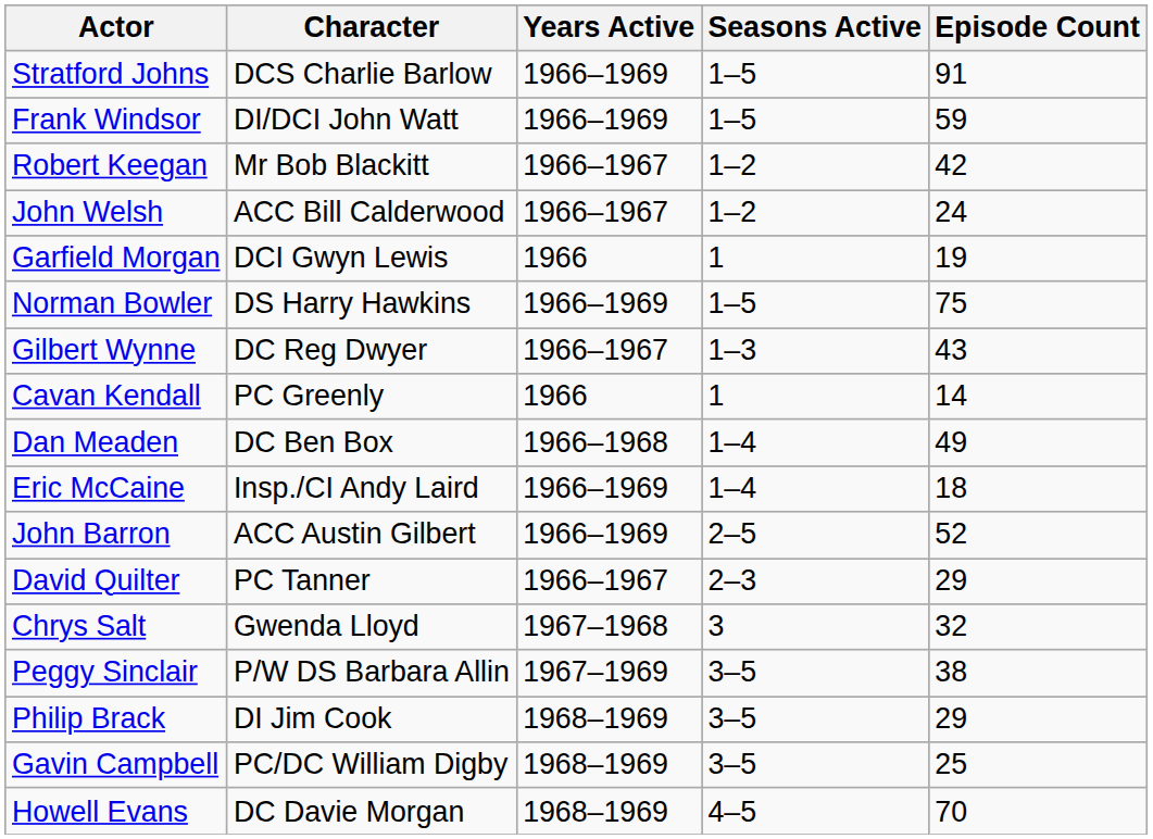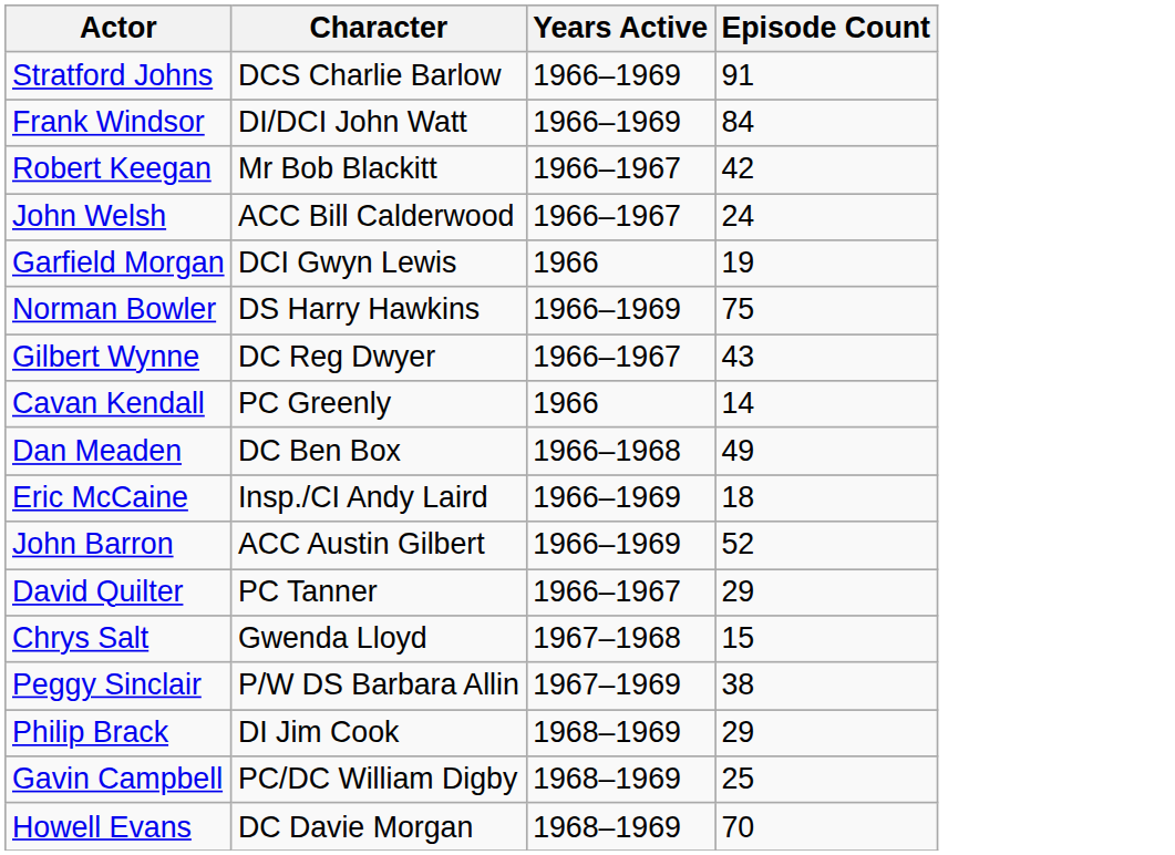 <table class="wikitable">
 <tr>
 <th>Actor</th>
 <th>Character</th>
 <th>Years Active</th>
-<th>Seasons Active</th>
 <th>Episode Count</th>
 </tr>
 <tr>
 <td><a href='#'>Stratford Johns</a></td>
 <td>DCS Charlie Barlow</td>
 <td>1966–1969</td>
-<td>1–5</td>
 <td>91</td>
 </tr>
 <tr>
 <td><a href='#'>Frank Windsor</a></td>
 <td>DI/DCI John Watt</td>
 <td>1966–1969</td>
-<td>1–5</td>
-<td>59</td>
+<td>84</td>
 </tr>
 <tr>
 <td><a href='#'>Robert Keegan</a></td>
 <td>Mr Bob Blackitt</td>
 <td>1966–1967</td>
-<td>1–2</td>
 <td>42</td>
 </tr>
 <tr>
 <td><a href='#'>John Welsh</a></td>
 <td>ACC Bill Calderwood</td>
 <td>1966–1967</td>
-<td>1–2</td>
 <td>24</td>
 </tr>
 <tr>
 <td><a href='#'>Garfield Morgan</a></td>
 <td>DCI Gwyn Lewis</td>
 <td>1966</td>
-<td>1</td>
 <td>19</td>
 </tr>
 <tr>
 <td><a href='#'>Norman Bowler</a></td>
 <td>DS Harry Hawkins</td>
 <td>1966–1969</td>
-<td>1–5</td>
 <td>75</td>
 </tr>
 <tr>
 <td><a href='#'>Gilbert Wynne</a></td>
 <td>DC Reg Dwyer</td>
 <td>1966–1967</td>
-<td>1–3</td>
 <td>43</td>
 </tr>
 <tr>
 <td><a href='#'>Cavan Kendall</a></td>
 <td>PC Greenly</td>
 <td>1966</td>
-<td>1</td>
 <td>14</td>
 </tr>
 <tr>
 <td><a href='#'>Dan Meaden</a></td>
 <td>DC Ben Box</td>
 <td>1966–1968</td>
-<td>1–4</td>
 <td>49</td>
 </tr>
 <tr>
 <td><a href='#'>Eric McCaine</a></td>
 <td>Insp./CI Andy Laird</td>
 <td>1966–1969</td>
-<td>1–4</td>
 <td>18</td>
 </tr>
 <tr>
 <td><a href='#'>John Barron</a></td>
 <td>ACC Austin Gilbert</td>
 <td>1966–1969</td>
-<td>2–5</td>
 <td>52</td>
 </tr>
 <tr>
 <td><a href='#'>David Quilter</a></td>
 <td>PC Tanner</td>
 <td>1966–1967</td>
-<td>2–3</td>
 <td>29</td>
 </tr>
 <tr>
 <td><a href='#'>Chrys Salt</a></td>
 <td>Gwenda Lloyd</td>
 <td>1967–1968</td>
-<td>3</td>
-<td>32</td>
+<td>15</td>
 </tr>
 <tr>
 <td><a href='#'>Peggy Sinclair</a></td>
 <td>P/W DS Barbara Allin</td>
 <td>1967–1969</td>
-<td>3–5</td>
 <td>38</td>
 </tr>
 <tr>
 <td><a href='#'>Philip Brack</a></td>
 <td>DI Jim Cook</td>
 <td>1968–1969</td>
-<td>3–5</td>
 <td>29</td>
 </tr>
 <tr>
 <td><a href='#'>Gavin Campbell</a></td>
 <td>PC/DC William Digby</td>
 <td>1968–1969</td>
-<td>3–5</td>
 <td>25</td>
 </tr>
 <tr>
 <td><a href='#'>Howell Evans</a></td>
 <td>DC Davie Morgan</td>
 <td>1968–1969</td>
-<td>4–5</td>
 <td>70</td>
 </tr>
 </table>
